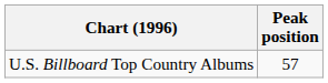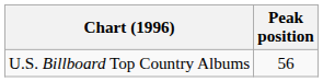 <table class="wikitable">
 <tr>
 <th>Chart (1996)</th>
 <th>Peak<br>position</th>
 </tr>
 <tr>
 <td>U.S. <em>Billboard</em> Top Country Albums</td>
-<td align="center">57</td>
+<td align="center">56</td>
 </tr>
 </table>
